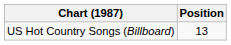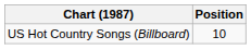 <table class="wikitable">
 <tr>
 <th>Chart (1987)</th>
 <th>Position</th>
 </tr>
 <tr>
 <td>US Hot Country Songs (<em>Billboard</em>)</td>
-<td align="center">13</td>
+<td align="center">10</td>
 </tr>
 </table>
